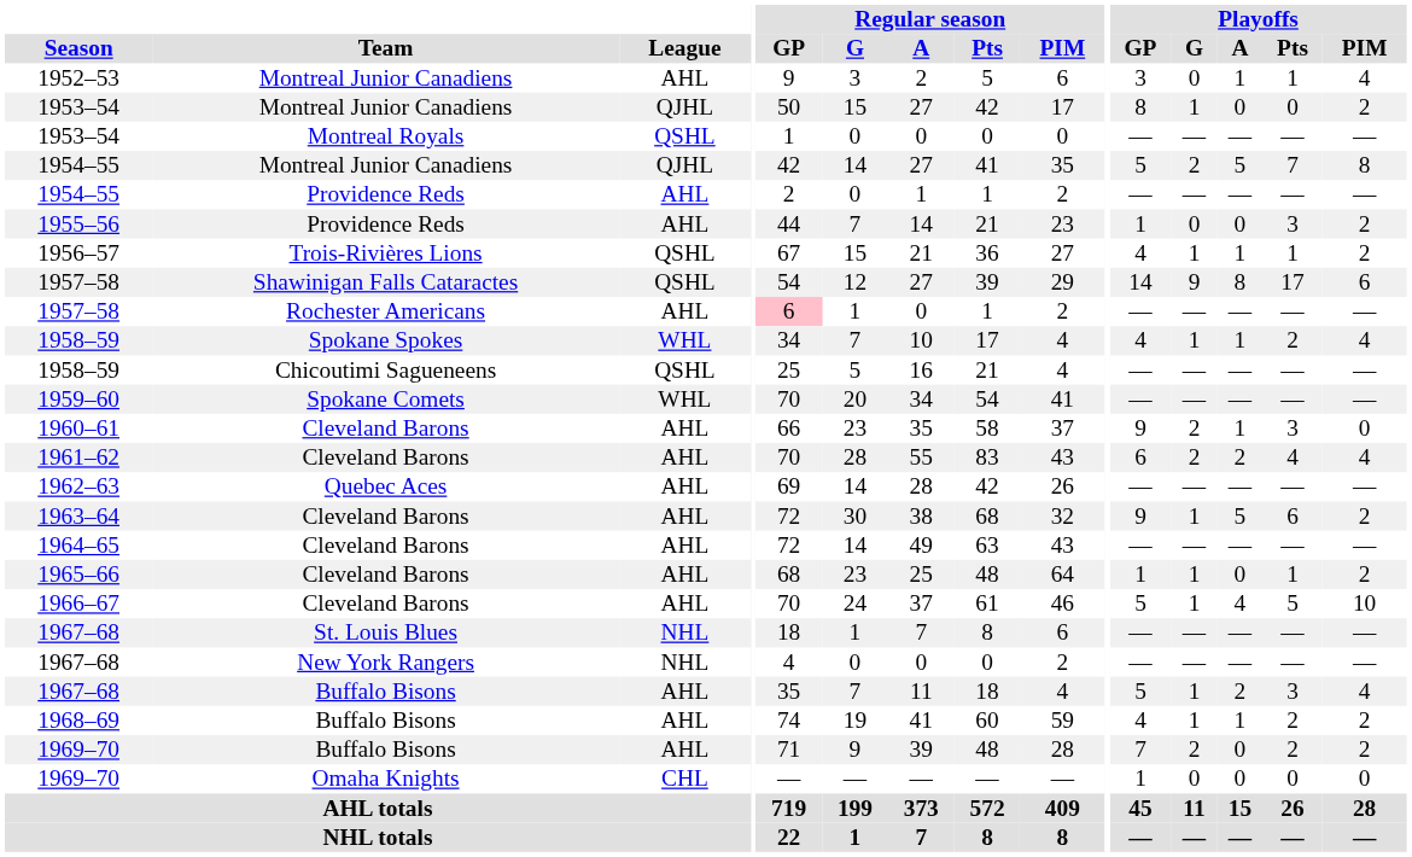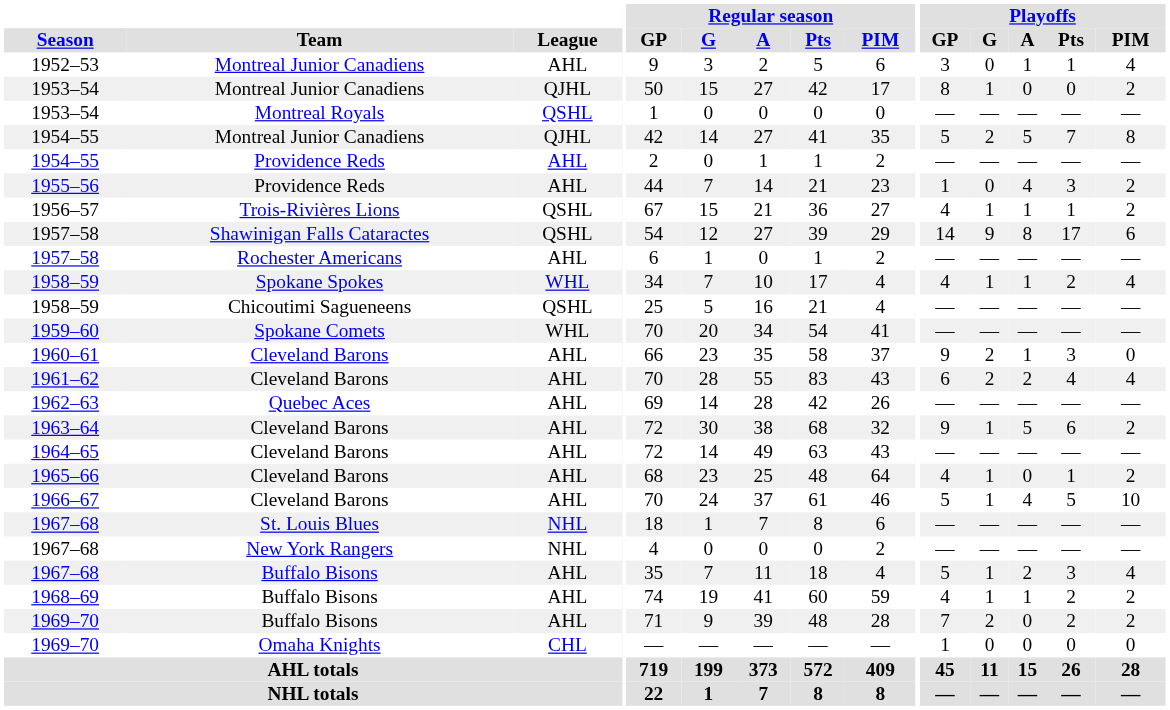 <table border="0" cellpadding="1" cellspacing="0" style="text-align:center; width:60em">
 <tr bgcolor="#e0e0e0">
 <th colspan="3" bgcolor="#ffffff"></th>
 <th rowspan="100" bgcolor="#ffffff"></th>
 <th colspan="5"><a href='#'>Regular season</a></th>
 <th rowspan="100" bgcolor="#ffffff"></th>
 <th colspan="5"><a href='#'>Playoffs</a></th>
 </tr>
 <tr bgcolor="#e0e0e0">
 <th><a href='#'>Season</a></th>
 <th>Team</th>
 <th>League</th>
 <th>GP</th>
 <th><a href='#'>G</a></th>
 <th><a href='#'>A</a></th>
 <th><a href='#'>Pts</a></th>
 <th><a href='#'>PIM</a></th>
 <th>GP</th>
 <th>G</th>
 <th>A</th>
 <th>Pts</th>
 <th>PIM</th>
 </tr>
 <tr>
 <td>1952–53</td>
 <td><a href='#'>Montreal Junior Canadiens</a></td>
 <td>AHL</td>
 <td>9</td>
 <td>3</td>
 <td>2</td>
 <td>5</td>
 <td>6</td>
 <td>3</td>
 <td>0</td>
 <td>1</td>
 <td>1</td>
 <td>4</td>
 </tr>
 <tr bgcolor="#f0f0f0">
 <td>1953–54</td>
 <td>Montreal Junior Canadiens</td>
 <td>QJHL</td>
 <td>50</td>
 <td>15</td>
 <td>27</td>
 <td>42</td>
 <td>17</td>
 <td>8</td>
 <td>1</td>
 <td>0</td>
 <td>0</td>
 <td>2</td>
 </tr>
 <tr>
 <td>1953–54</td>
 <td><a href='#'>Montreal Royals</a></td>
 <td><a href='#'>QSHL</a></td>
 <td>1</td>
 <td>0</td>
 <td>0</td>
 <td>0</td>
 <td>0</td>
 <td>—</td>
 <td>—</td>
 <td>—</td>
 <td>—</td>
 <td>—</td>
 </tr>
 <tr bgcolor="#f0f0f0">
 <td>1954–55</td>
 <td>Montreal Junior Canadiens</td>
 <td>QJHL</td>
 <td>42</td>
 <td>14</td>
 <td>27</td>
 <td>41</td>
 <td>35</td>
 <td>5</td>
 <td>2</td>
 <td>5</td>
 <td>7</td>
 <td>8</td>
 </tr>
 <tr>
 <td><a href='#'>1954–55</a></td>
 <td><a href='#'>Providence Reds</a></td>
 <td><a href='#'>AHL</a></td>
 <td>2</td>
 <td>0</td>
 <td>1</td>
 <td>1</td>
 <td>2</td>
 <td>—</td>
 <td>—</td>
 <td>—</td>
 <td>—</td>
 <td>—</td>
 </tr>
 <tr bgcolor="#f0f0f0">
 <td><a href='#'>1955–56</a></td>
 <td>Providence Reds</td>
 <td>AHL</td>
 <td>44</td>
 <td>7</td>
 <td>14</td>
 <td>21</td>
 <td>23</td>
 <td>1</td>
 <td>0</td>
-<td>0</td>
+<td>4</td>
 <td>3</td>
 <td>2</td>
 </tr>
 <tr>
 <td>1956–57</td>
 <td><a href='#'>Trois-Rivières Lions</a></td>
 <td>QSHL</td>
 <td>67</td>
 <td>15</td>
 <td>21</td>
 <td>36</td>
 <td>27</td>
 <td>4</td>
 <td>1</td>
 <td>1</td>
 <td>1</td>
 <td>2</td>
 </tr>
 <tr bgcolor="#f0f0f0">
 <td>1957–58</td>
 <td><a href='#'>Shawinigan Falls Cataractes</a></td>
 <td>QSHL</td>
 <td>54</td>
 <td>12</td>
 <td>27</td>
 <td>39</td>
 <td>29</td>
 <td>14</td>
 <td>9</td>
 <td>8</td>
 <td>17</td>
 <td>6</td>
 </tr>
 <tr>
 <td><a href='#'>1957–58</a></td>
 <td><a href='#'>Rochester Americans</a></td>
 <td>AHL</td>
-<td style="background: pink;">6</td>
+<td>6</td>
 <td>1</td>
 <td>0</td>
 <td>1</td>
 <td>2</td>
 <td>—</td>
 <td>—</td>
 <td>—</td>
 <td>—</td>
 <td>—</td>
 </tr>
 <tr bgcolor="#f0f0f0">
 <td><a href='#'>1958–59</a></td>
 <td><a href='#'>Spokane Spokes</a></td>
 <td><a href='#'>WHL</a></td>
 <td>34</td>
 <td>7</td>
 <td>10</td>
 <td>17</td>
 <td>4</td>
 <td>4</td>
 <td>1</td>
 <td>1</td>
 <td>2</td>
 <td>4</td>
 </tr>
 <tr>
 <td>1958–59</td>
 <td>Chicoutimi Sagueneens</td>
 <td>QSHL</td>
 <td>25</td>
 <td>5</td>
 <td>16</td>
 <td>21</td>
 <td>4</td>
 <td>—</td>
 <td>—</td>
 <td>—</td>
 <td>—</td>
 <td>—</td>
 </tr>
 <tr bgcolor="#f0f0f0">
 <td><a href='#'>1959–60</a></td>
 <td><a href='#'>Spokane Comets</a></td>
 <td>WHL</td>
 <td>70</td>
 <td>20</td>
 <td>34</td>
 <td>54</td>
 <td>41</td>
 <td>—</td>
 <td>—</td>
 <td>—</td>
 <td>—</td>
 <td>—</td>
 </tr>
 <tr>
 <td><a href='#'>1960–61</a></td>
 <td><a href='#'>Cleveland Barons</a></td>
 <td>AHL</td>
 <td>66</td>
 <td>23</td>
 <td>35</td>
 <td>58</td>
 <td>37</td>
 <td>9</td>
 <td>2</td>
 <td>1</td>
 <td>3</td>
 <td>0</td>
 </tr>
 <tr bgcolor="#f0f0f0">
 <td><a href='#'>1961–62</a></td>
 <td>Cleveland Barons</td>
 <td>AHL</td>
 <td>70</td>
 <td>28</td>
 <td>55</td>
 <td>83</td>
 <td>43</td>
 <td>6</td>
 <td>2</td>
 <td>2</td>
 <td>4</td>
 <td>4</td>
 </tr>
 <tr>
 <td><a href='#'>1962–63</a></td>
 <td><a href='#'>Quebec Aces</a></td>
 <td>AHL</td>
 <td>69</td>
 <td>14</td>
 <td>28</td>
 <td>42</td>
 <td>26</td>
 <td>—</td>
 <td>—</td>
 <td>—</td>
 <td>—</td>
 <td>—</td>
 </tr>
 <tr bgcolor="#f0f0f0">
 <td><a href='#'>1963–64</a></td>
 <td>Cleveland Barons</td>
 <td>AHL</td>
 <td>72</td>
 <td>30</td>
 <td>38</td>
 <td>68</td>
 <td>32</td>
 <td>9</td>
 <td>1</td>
 <td>5</td>
 <td>6</td>
 <td>2</td>
 </tr>
 <tr>
 <td><a href='#'>1964–65</a></td>
 <td>Cleveland Barons</td>
 <td>AHL</td>
 <td>72</td>
 <td>14</td>
 <td>49</td>
 <td>63</td>
 <td>43</td>
 <td>—</td>
 <td>—</td>
 <td>—</td>
 <td>—</td>
 <td>—</td>
 </tr>
 <tr bgcolor="#f0f0f0">
 <td><a href='#'>1965–66</a></td>
 <td>Cleveland Barons</td>
 <td>AHL</td>
 <td>68</td>
 <td>23</td>
 <td>25</td>
 <td>48</td>
 <td>64</td>
-<td>1</td>
+<td>4</td>
 <td>1</td>
 <td>0</td>
 <td>1</td>
 <td>2</td>
 </tr>
 <tr>
 <td><a href='#'>1966–67</a></td>
 <td>Cleveland Barons</td>
 <td>AHL</td>
 <td>70</td>
 <td>24</td>
 <td>37</td>
 <td>61</td>
 <td>46</td>
 <td>5</td>
 <td>1</td>
 <td>4</td>
 <td>5</td>
 <td>10</td>
 </tr>
 <tr bgcolor="#f0f0f0">
 <td><a href='#'>1967–68</a></td>
 <td><a href='#'>St. Louis Blues</a></td>
 <td><a href='#'>NHL</a></td>
 <td>18</td>
 <td>1</td>
 <td>7</td>
 <td>8</td>
 <td>6</td>
 <td>—</td>
 <td>—</td>
 <td>—</td>
 <td>—</td>
 <td>—</td>
 </tr>
 <tr>
 <td>1967–68</td>
 <td><a href='#'>New York Rangers</a></td>
 <td>NHL</td>
 <td>4</td>
 <td>0</td>
 <td>0</td>
 <td>0</td>
 <td>2</td>
 <td>—</td>
 <td>—</td>
 <td>—</td>
 <td>—</td>
 <td>—</td>
 </tr>
 <tr bgcolor="#f0f0f0">
 <td><a href='#'>1967–68</a></td>
 <td><a href='#'>Buffalo Bisons</a></td>
 <td>AHL</td>
 <td>35</td>
 <td>7</td>
 <td>11</td>
 <td>18</td>
 <td>4</td>
 <td>5</td>
 <td>1</td>
 <td>2</td>
 <td>3</td>
 <td>4</td>
 </tr>
 <tr>
 <td><a href='#'>1968–69</a></td>
 <td>Buffalo Bisons</td>
 <td>AHL</td>
 <td>74</td>
 <td>19</td>
 <td>41</td>
 <td>60</td>
 <td>59</td>
 <td>4</td>
 <td>1</td>
 <td>1</td>
 <td>2</td>
 <td>2</td>
 </tr>
 <tr bgcolor="#f0f0f0">
 <td><a href='#'>1969–70</a></td>
 <td>Buffalo Bisons</td>
 <td>AHL</td>
 <td>71</td>
 <td>9</td>
 <td>39</td>
 <td>48</td>
 <td>28</td>
 <td>7</td>
 <td>2</td>
 <td>0</td>
 <td>2</td>
 <td>2</td>
 </tr>
 <tr>
 <td><a href='#'>1969–70</a></td>
 <td><a href='#'>Omaha Knights</a></td>
 <td><a href='#'>CHL</a></td>
 <td>—</td>
 <td>—</td>
 <td>—</td>
 <td>—</td>
 <td>—</td>
 <td>1</td>
 <td>0</td>
 <td>0</td>
 <td>0</td>
 <td>0</td>
 </tr>
 <tr bgcolor="#e0e0e0">
 <th colspan="3">AHL totals</th>
 <th>719</th>
 <th>199</th>
 <th>373</th>
 <th>572</th>
 <th>409</th>
 <th>45</th>
 <th>11</th>
 <th>15</th>
 <th>26</th>
 <th>28</th>
 </tr>
 <tr bgcolor="#e0e0e0">
 <th colspan="3">NHL totals</th>
 <th>22</th>
 <th>1</th>
 <th>7</th>
 <th>8</th>
 <th>8</th>
 <th>—</th>
 <th>—</th>
 <th>—</th>
 <th>—</th>
 <th>—</th>
 </tr>
 </table>
